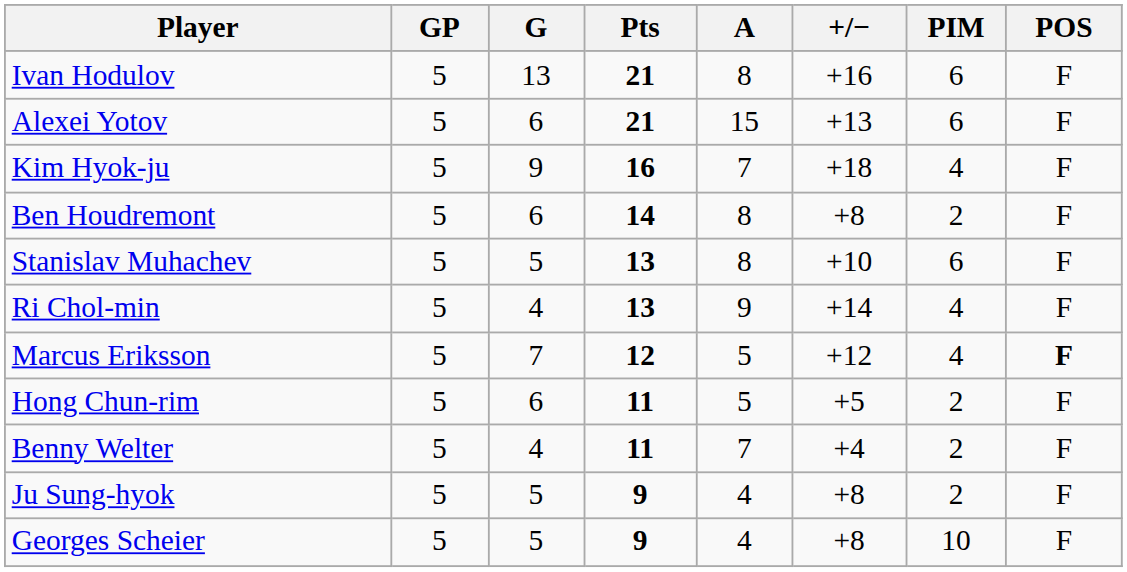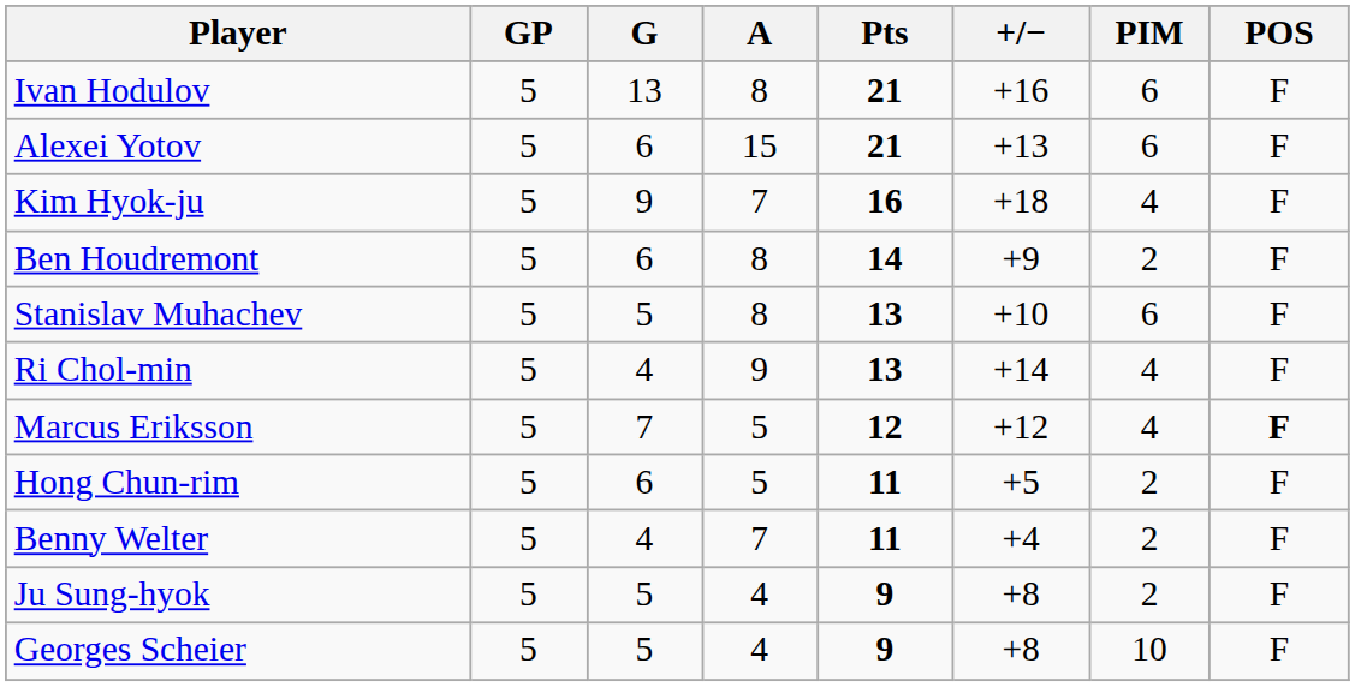 <table class="wikitable sortable" style="text-align:center;">
 <tr>
 <th style="width:225px;">Player</th>
 <th style="width:50px;">GP</th>
 <th style="width:50px;">G</th>
+<th style="width:50px;">A</th>
 <th style="width:60px;">Pts</th>
-<th style="width:50px;">A</th>
 <th style="width:60px;">+/−</th>
 <th style="width:50px;">PIM</th>
 <th style="width:60px;">POS</th>
 </tr>
 <tr>
 <td style="text-align:left;"> <a href='#'>Ivan Hodulov</a></td>
 <td>5</td>
 <td>13</td>
+<td>8</td>
 <td><strong>21</strong></td>
-<td>8</td>
 <td>+16</td>
 <td>6</td>
 <td>F</td>
 </tr>
 <tr>
 <td style="text-align:left;"> <a href='#'>Alexei Yotov</a></td>
 <td>5</td>
 <td>6</td>
+<td>15</td>
 <td><strong>21</strong></td>
-<td>15</td>
 <td>+13</td>
 <td>6</td>
 <td>F</td>
 </tr>
 <tr>
 <td style="text-align:left;"> <a href='#'>Kim Hyok-ju</a></td>
 <td>5</td>
 <td>9</td>
+<td>7</td>
 <td><strong>16</strong></td>
-<td>7</td>
 <td>+18</td>
 <td>4</td>
 <td>F</td>
 </tr>
 <tr>
 <td style="text-align:left;"> <a href='#'>Ben Houdremont</a></td>
 <td>5</td>
 <td>6</td>
+<td>8</td>
 <td><strong>14</strong></td>
-<td>8</td>
-<td>+8</td>
+<td>+9</td>
 <td>2</td>
 <td>F</td>
 </tr>
 <tr>
 <td style="text-align:left;"> <a href='#'>Stanislav Muhachev</a></td>
 <td>5</td>
 <td>5</td>
+<td>8</td>
 <td><strong>13</strong></td>
-<td>8</td>
 <td>+10</td>
 <td>6</td>
 <td>F</td>
 </tr>
 <tr>
 <td style="text-align:left;"> <a href='#'>Ri Chol-min</a></td>
 <td>5</td>
 <td>4</td>
+<td>9</td>
 <td><strong>13</strong></td>
-<td>9</td>
 <td>+14</td>
 <td>4</td>
 <td>F</td>
 </tr>
 <tr>
 <td style="text-align:left;"> <a href='#'>Marcus Eriksson</a></td>
 <td>5</td>
 <td>7</td>
+<td>5</td>
 <td><strong>12</strong></td>
-<td>5</td>
 <td>+12</td>
 <td>4</td>
 <td><strong>F</strong></td>
 </tr>
 <tr>
 <td style="text-align:left;"> <a href='#'>Hong Chun-rim</a></td>
 <td>5</td>
 <td>6</td>
+<td>5</td>
 <td><strong>11</strong></td>
-<td>5</td>
 <td>+5</td>
 <td>2</td>
 <td>F</td>
 </tr>
 <tr>
 <td style="text-align:left;"> <a href='#'>Benny Welter</a></td>
 <td>5</td>
 <td>4</td>
+<td>7</td>
 <td><strong>11</strong></td>
-<td>7</td>
 <td>+4</td>
 <td>2</td>
 <td>F</td>
 </tr>
 <tr>
 <td style="text-align:left;"> <a href='#'>Ju Sung-hyok</a></td>
 <td>5</td>
 <td>5</td>
+<td>4</td>
 <td><strong>9</strong></td>
-<td>4</td>
 <td>+8</td>
 <td>2</td>
 <td>F</td>
 </tr>
 <tr>
 <td style="text-align:left;"> <a href='#'>Georges Scheier</a></td>
 <td>5</td>
 <td>5</td>
+<td>4</td>
 <td><strong>9</strong></td>
-<td>4</td>
 <td>+8</td>
 <td>10</td>
 <td>F</td>
 </tr>
 </table>
